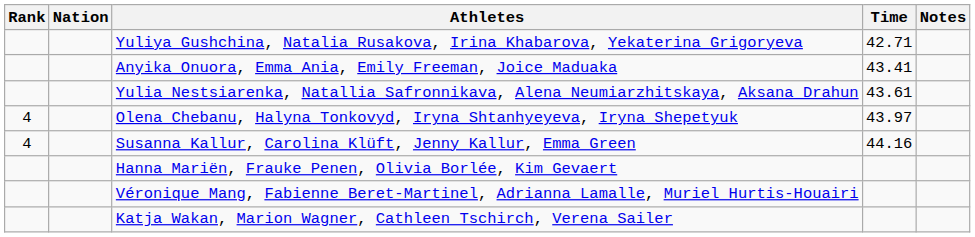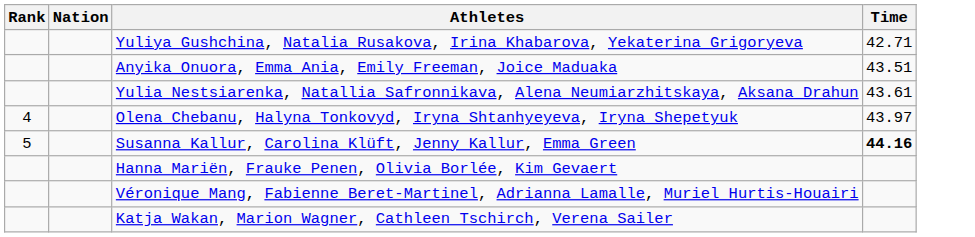 <table class="wikitable sortable" style="text-align:center">
 <tr>
 <th>Rank</th>
 <th>Nation</th>
 <th>Athletes</th>
 <th>Time</th>
-<th>Notes</th>
 </tr>
 <tr>
 <td></td>
 <td align=left></td>
 <td align=left><a href='#'>Yuliya Gushchina</a>, <a href='#'>Natalia Rusakova</a>, <a href='#'>Irina Khabarova</a>, <a href='#'>Yekaterina Grigoryeva</a></td>
 <td>42.71</td>
-<td></td>
 </tr>
 <tr>
 <td></td>
 <td align=left></td>
 <td align=left><a href='#'>Anyika Onuora</a>, <a href='#'>Emma Ania</a>, <a href='#'>Emily Freeman</a>, <a href='#'>Joice Maduaka</a></td>
-<td>43.41</td>
-<td></td>
+<td>43.51</td>
 </tr>
 <tr>
 <td></td>
 <td align=left></td>
 <td align=left><a href='#'>Yulia Nestsiarenka</a>, <a href='#'>Natallia Safronnikava</a>, <a href='#'>Alena Neumiarzhitskaya</a>, <a href='#'>Aksana Drahun</a></td>
 <td>43.61</td>
-<td></td>
 </tr>
 <tr>
 <td>4</td>
 <td align=left></td>
 <td align=left><a href='#'>Olena Chebanu</a>, <a href='#'>Halyna Tonkovyd</a>, <a href='#'>Iryna Shtanhyeyeva</a>, <a href='#'>Iryna Shepetyuk</a></td>
 <td>43.97</td>
-<td></td>
 </tr>
 <tr>
-<td>4</td>
+<td>5</td>
 <td align=left></td>
 <td align=left><a href='#'>Susanna Kallur</a>, <a href='#'>Carolina Klüft</a>, <a href='#'>Jenny Kallur</a>, <a href='#'>Emma Green</a></td>
-<td>44.16</td>
-<td></td>
+<td><strong>44.16</strong></td>
 </tr>
 <tr>
 <td></td>
 <td align=left></td>
 <td align=left><a href='#'>Hanna Mariën</a>, <a href='#'>Frauke Penen</a>, <a href='#'>Olivia Borlée</a>, <a href='#'>Kim Gevaert</a></td>
-<td></td>
 <td></td>
 </tr>
 <tr>
 <td></td>
 <td align=left></td>
 <td align=left><a href='#'>Véronique Mang</a>, <a href='#'>Fabienne Beret-Martinel</a>, <a href='#'>Adrianna Lamalle</a>, <a href='#'>Muriel Hurtis-Houairi</a></td>
 <td></td>
-<td></td>
 </tr>
 <tr>
 <td></td>
 <td align=left></td>
 <td align=left><a href='#'>Katja Wakan</a>, <a href='#'>Marion Wagner</a>, <a href='#'>Cathleen Tschirch</a>, <a href='#'>Verena Sailer</a></td>
 <td></td>
-<td></td>
 </tr>
 </table>
